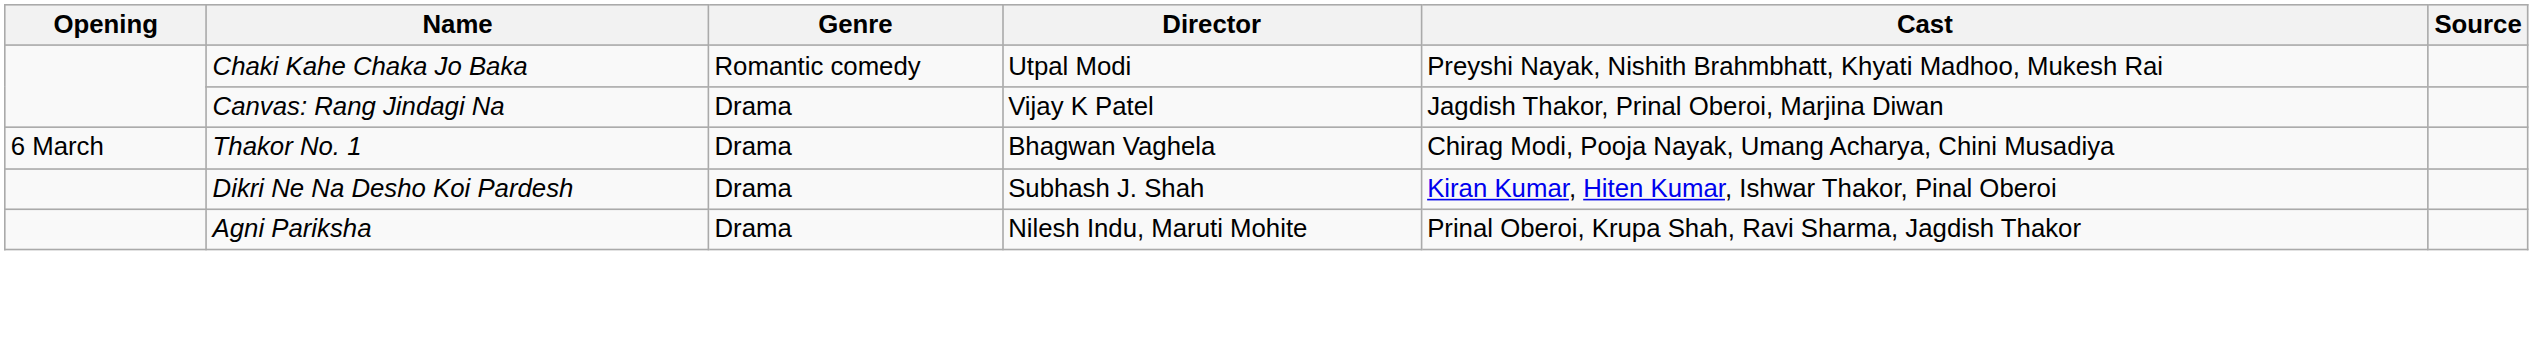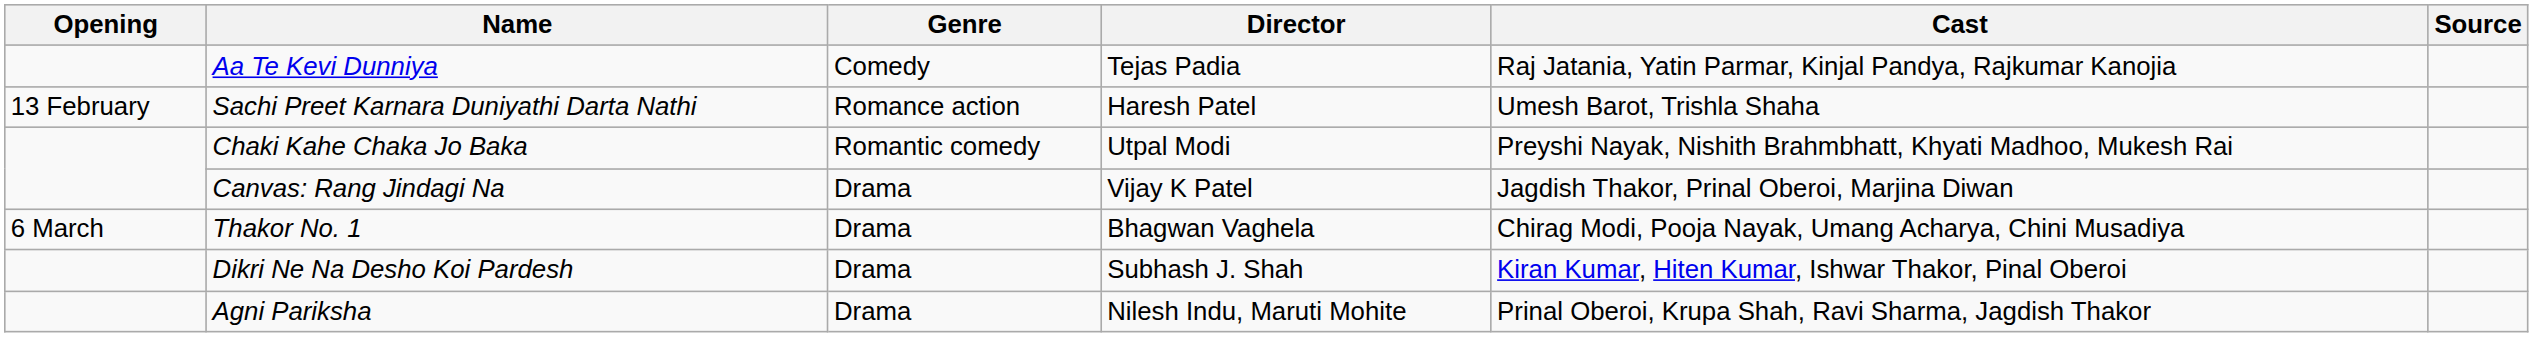 <table class="wikitable sortable">
 <tr>
 <th style="width:8%;">Opening</th>
 <th>Name</th>
 <th>Genre</th>
 <th>Director</th>
 <th>Cast</th>
 <th style="width:2%;">Source</th>
+</tr>
+<tr>
+<td></td>
+<td><em><a href='#'>Aa Te Kevi Dunniya</a></em></td>
+<td>Comedy</td>
+<td>Tejas Padia</td>
+<td>Raj Jatania, Yatin Parmar, Kinjal Pandya, Rajkumar Kanojia</td>
+<td></td>
+</tr>
+<tr>
+<td>13 February</td>
+<td><em>Sachi Preet Karnara Duniyathi Darta Nathi</em></td>
+<td>Romance action</td>
+<td>Haresh Patel</td>
+<td>Umesh Barot, Trishla Shaha</td>
+<td></td>
 </tr>
 <tr>
 <td rowspan="2"></td>
 <td><em>Chaki Kahe Chaka Jo Baka</em></td>
 <td>Romantic comedy</td>
 <td>Utpal Modi</td>
 <td>Preyshi Nayak, Nishith Brahmbhatt, Khyati Madhoo, Mukesh Rai</td>
 <td></td>
 </tr>
 <tr>
 <td><em>Canvas: Rang Jindagi Na</em></td>
 <td>Drama</td>
 <td>Vijay K Patel</td>
 <td>Jagdish Thakor, Prinal Oberoi, Marjina Diwan</td>
 <td></td>
 </tr>
 <tr>
 <td>6 March</td>
 <td><em>Thakor No. 1</em></td>
 <td>Drama</td>
 <td>Bhagwan Vaghela</td>
 <td>Chirag Modi, Pooja Nayak, Umang Acharya, Chini Musadiya</td>
 <td></td>
 </tr>
 <tr>
 <td></td>
 <td><em>Dikri Ne Na Desho Koi Pardesh</em></td>
 <td>Drama</td>
 <td>Subhash J. Shah</td>
 <td><a href='#'>Kiran Kumar</a>, <a href='#'>Hiten Kumar</a>, Ishwar Thakor, Pinal Oberoi</td>
 <td></td>
 </tr>
 <tr>
 <td></td>
 <td><em>Agni Pariksha</em></td>
 <td>Drama</td>
 <td>Nilesh Indu, Maruti Mohite</td>
 <td>Prinal Oberoi, Krupa Shah, Ravi Sharma, Jagdish Thakor</td>
 <td></td>
 </tr>
 </table>
